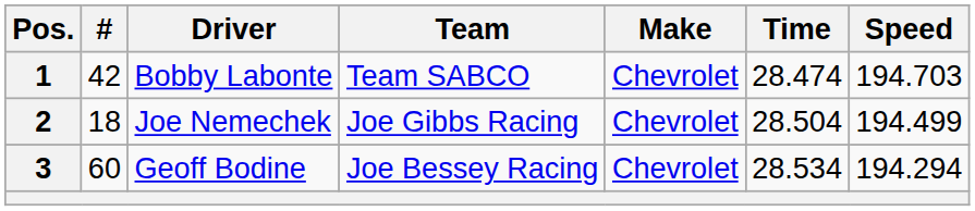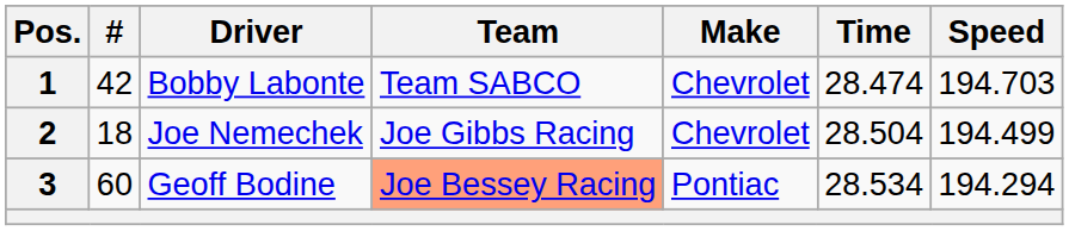 <table class="wikitable" style="font-size:95%">
 <tr>
 <th>Pos.</th>
 <th>#</th>
 <th>Driver</th>
 <th>Team</th>
 <th>Make</th>
 <th>Time</th>
 <th>Speed</th>
 </tr>
 <tr>
 <th>1</th>
 <td>42</td>
 <td><a href='#'>Bobby Labonte</a></td>
 <td><a href='#'>Team SABCO</a></td>
 <td><a href='#'>Chevrolet</a></td>
 <td>28.474</td>
 <td>194.703</td>
 </tr>
 <tr>
 <th>2</th>
 <td>18</td>
 <td><a href='#'>Joe Nemechek</a></td>
 <td><a href='#'>Joe Gibbs Racing</a></td>
 <td><a href='#'>Chevrolet</a></td>
 <td>28.504</td>
 <td>194.499</td>
 </tr>
 <tr>
 <th>3</th>
 <td>60</td>
 <td><a href='#'>Geoff Bodine</a></td>
-<td><a href='#'>Joe Bessey Racing</a></td>
-<td><a href='#'>Chevrolet</a></td>
+<td style="background: lightsalmon;"><a href='#'>Joe Bessey Racing</a></td>
+<td><a href='#'>Pontiac</a></td>
 <td>28.534</td>
 <td>194.294</td>
 </tr>
 <tr>
 <th colspan="7"></th>
 </tr>
 </table>
